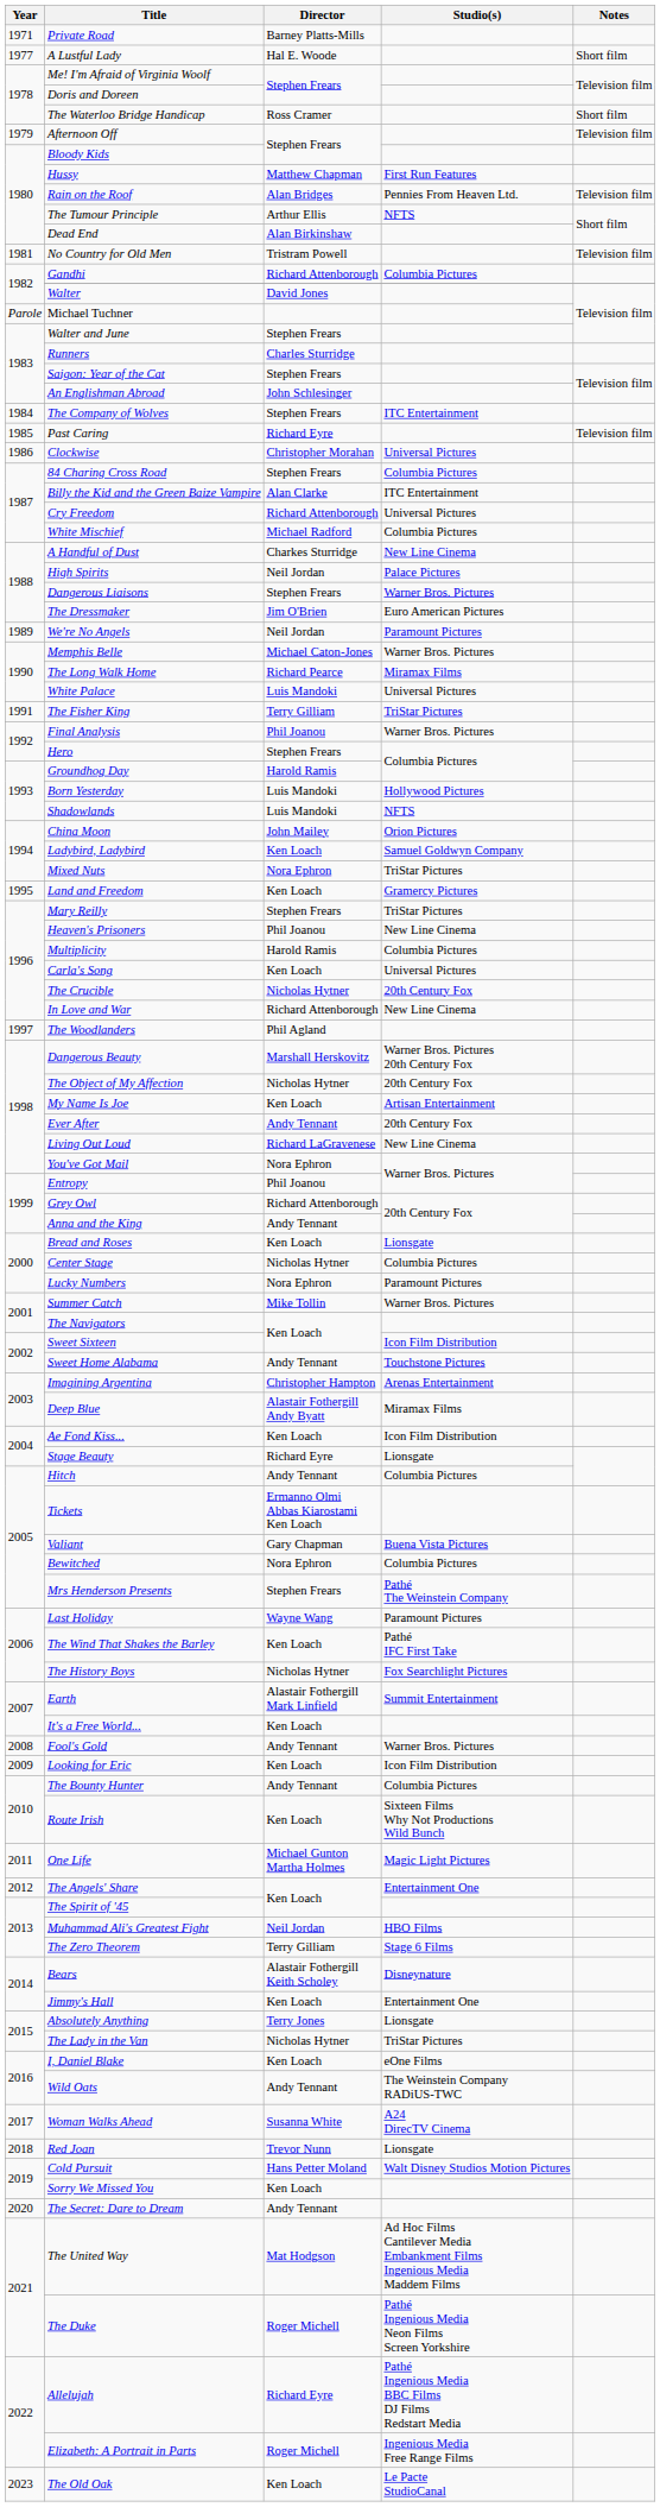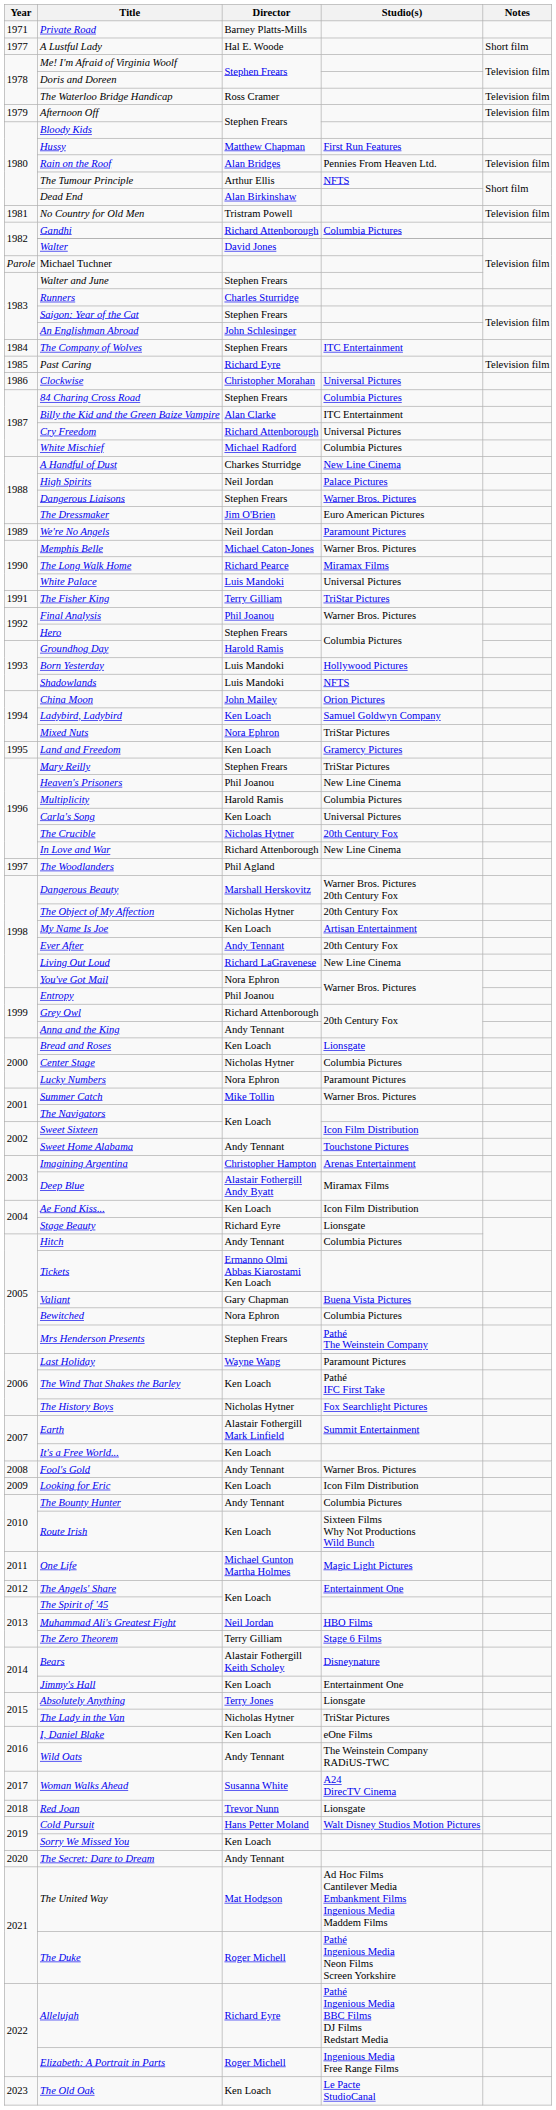 <table class="wikitable plainrowheaders">
 <tr>
 <th>Year</th>
 <th>Title</th>
 <th>Director</th>
 <th>Studio(s)</th>
 <th>Notes</th>
 </tr>
 <tr>
 <td>1971</td>
 <td><em><a href='#'>Private Road</a></em></td>
 <td>Barney Platts-Mills</td>
 <td></td>
 </tr>
 <tr>
 <td>1977</td>
 <td><em>A Lustful Lady</em></td>
 <td>Hal E. Woode</td>
 <td></td>
 <td>Short film</td>
 </tr>
 <tr>
 <td rowspan=3>1978</td>
 <td><em>Me! I'm Afraid of Virginia Woolf</em></td>
 <td rowspan=2><a href='#'>Stephen Frears</a></td>
 <td></td>
 <td rowspan=2>Television film</td>
 </tr>
 <tr>
 <td><em>Doris and Doreen</em></td>
 </tr>
 <tr>
 <td><em>The Waterloo Bridge Handicap</em></td>
 <td>Ross Cramer</td>
 <td></td>
-<td>Short film</td>
+<td>Television film</td>
 </tr>
 <tr>
 <td>1979</td>
 <td><em>Afternoon Off</em></td>
 <td rowspan=2>Stephen Frears</td>
 <td></td>
 <td>Television film</td>
 </tr>
 <tr>
 <td rowspan=5>1980</td>
 <td><em><a href='#'>Bloody Kids</a></em></td>
 <td></td>
 </tr>
 <tr>
 <td><em><a href='#'>Hussy</a></em></td>
 <td><a href='#'>Matthew Chapman</a></td>
 <td><a href='#'>First Run Features</a></td>
 <td></td>
 </tr>
 <tr>
 <td><em><a href='#'>Rain on the Roof</a></em></td>
 <td><a href='#'>Alan Bridges</a></td>
 <td>Pennies From Heaven Ltd.</td>
 <td>Television film</td>
 </tr>
 <tr>
 <td><em>The Tumour Principle</em></td>
 <td>Arthur Ellis</td>
 <td><a href='#'>NFTS</a></td>
 <td rowspan=2>Short film</td>
 </tr>
 <tr>
 <td><em>Dead End</em></td>
 <td><a href='#'>Alan Birkinshaw</a></td>
 <td></td>
 </tr>
 <tr>
 <td>1981</td>
 <td><em>No Country for Old Men</em></td>
 <td>Tristram Powell</td>
 <td></td>
 <td>Television film</td>
 </tr>
 <tr>
 <td rowspan=3>1982</td>
 <td><em><a href='#'>Gandhi</a></em></td>
 <td><a href='#'>Richard Attenborough</a></td>
 <td><a href='#'>Columbia Pictures</a></td>
 <td></td>
 </tr>
 <tr>
 </tr>
 <tr>
 <td><em><a href='#'>Walter</a></em></td>
 <td><a href='#'>David Jones</a></td>
 <td></td>
 <td rowspan=3>Television film</td>
 </tr>
 <tr>
 <td><em>Parole</em></td>
 <td>Michael Tuchner</td>
 <td></td>
 </tr>
 <tr>
 <td rowspan=4>1983</td>
 <td><em>Walter and June</em></td>
 <td>Stephen Frears</td>
 <td></td>
 </tr>
 <tr>
 <td><em><a href='#'>Runners</a></em></td>
 <td><a href='#'>Charles Sturridge</a></td>
 <td></td>
 <td></td>
 </tr>
 <tr>
 <td><em><a href='#'>Saigon: Year of the Cat</a></em></td>
 <td>Stephen Frears</td>
 <td></td>
 <td rowspan=2>Television film</td>
 </tr>
 <tr>
 <td><em><a href='#'>An Englishman Abroad</a></em></td>
 <td><a href='#'>John Schlesinger</a></td>
 <td></td>
 </tr>
 <tr>
 <td>1984</td>
 <td><em><a href='#'>The Company of Wolves</a></em></td>
 <td>Stephen Frears</td>
 <td><a href='#'>ITC Entertainment</a></td>
 <td></td>
 </tr>
 <tr>
 <td>1985</td>
 <td><em>Past Caring</em></td>
 <td><a href='#'>Richard Eyre</a></td>
 <td></td>
 <td>Television film</td>
 </tr>
 <tr>
 <td>1986</td>
 <td><em><a href='#'>Clockwise</a></em></td>
 <td><a href='#'>Christopher Morahan</a></td>
 <td><a href='#'>Universal Pictures</a></td>
 <td></td>
 </tr>
 <tr>
 <td rowspan=4>1987</td>
 <td><em><a href='#'>84 Charing Cross Road</a></em></td>
 <td>Stephen Frears</td>
 <td><a href='#'>Columbia Pictures</a></td>
 <td></td>
 </tr>
 <tr>
 <td><em><a href='#'>Billy the Kid and the Green Baize Vampire</a></em></td>
 <td><a href='#'>Alan Clarke</a></td>
 <td>ITC Entertainment</td>
 <td></td>
 </tr>
 <tr>
 <td><em><a href='#'>Cry Freedom</a></em></td>
 <td><a href='#'>Richard Attenborough</a></td>
 <td>Universal Pictures</td>
 <td></td>
 </tr>
 <tr>
 <td><em><a href='#'>White Mischief</a></em></td>
 <td><a href='#'>Michael Radford</a></td>
 <td>Columbia Pictures</td>
 <td></td>
 </tr>
 <tr>
 <td rowspan=4>1988</td>
 <td><em><a href='#'>A Handful of Dust</a></em></td>
 <td>Charkes Sturridge</td>
 <td><a href='#'>New Line Cinema</a></td>
 <td></td>
 </tr>
 <tr>
 <td><em><a href='#'>High Spirits</a></em></td>
 <td>Neil Jordan</td>
 <td><a href='#'>Palace Pictures</a></td>
 <td></td>
 </tr>
 <tr>
 <td><em><a href='#'>Dangerous Liaisons</a></em></td>
 <td>Stephen Frears</td>
 <td><a href='#'>Warner Bros. Pictures</a></td>
 <td></td>
 </tr>
 <tr>
 <td><em><a href='#'>The Dressmaker</a></em></td>
 <td><a href='#'>Jim O'Brien</a></td>
 <td>Euro American Pictures</td>
 <td></td>
 </tr>
 <tr>
 <td>1989</td>
 <td><em><a href='#'>We're No Angels</a></em></td>
 <td>Neil Jordan</td>
 <td><a href='#'>Paramount Pictures</a></td>
 <td></td>
 </tr>
 <tr>
 <td rowspan=3>1990</td>
 <td><em><a href='#'>Memphis Belle</a></em></td>
 <td><a href='#'>Michael Caton-Jones</a></td>
 <td>Warner Bros. Pictures</td>
 <td></td>
 </tr>
 <tr>
 <td><em><a href='#'>The Long Walk Home</a></em></td>
 <td><a href='#'>Richard Pearce</a></td>
 <td><a href='#'>Miramax Films</a></td>
 <td></td>
 </tr>
 <tr>
 <td><em><a href='#'>White Palace</a></em></td>
 <td><a href='#'>Luis Mandoki</a></td>
 <td>Universal Pictures</td>
 <td></td>
 </tr>
 <tr>
 <td>1991</td>
 <td><em><a href='#'>The Fisher King</a></em></td>
 <td><a href='#'>Terry Gilliam</a></td>
 <td><a href='#'>TriStar Pictures</a></td>
 <td></td>
 </tr>
 <tr>
 <td rowspan=2>1992</td>
 <td><em><a href='#'>Final Analysis</a></em></td>
 <td><a href='#'>Phil Joanou</a></td>
 <td>Warner Bros. Pictures</td>
 <td></td>
 </tr>
 <tr>
 <td><em><a href='#'>Hero</a></em></td>
 <td>Stephen Frears</td>
 <td rowspan=2>Columbia Pictures</td>
 <td></td>
 </tr>
 <tr>
 <td rowspan=3>1993</td>
 <td><em><a href='#'>Groundhog Day</a></em></td>
 <td><a href='#'>Harold Ramis</a></td>
 <td></td>
 </tr>
 <tr>
 <td><em><a href='#'>Born Yesterday</a></em></td>
 <td>Luis Mandoki</td>
 <td><a href='#'>Hollywood Pictures</a></td>
 <td></td>
 </tr>
 <tr>
 <td><em><a href='#'>Shadowlands</a></em></td>
 <td>Luis Mandoki</td>
 <td><a href='#'>NFTS</a></td>
 <td></td>
 </tr>
 <tr>
 <td rowspan=3>1994</td>
 <td><em><a href='#'>China Moon</a></em></td>
 <td><a href='#'>John Mailey</a></td>
 <td><a href='#'>Orion Pictures</a></td>
 <td></td>
 </tr>
 <tr>
 <td><em><a href='#'>Ladybird, Ladybird</a></em></td>
 <td><a href='#'>Ken Loach</a></td>
 <td><a href='#'>Samuel Goldwyn Company</a></td>
 <td></td>
 </tr>
 <tr>
 <td><em><a href='#'>Mixed Nuts</a></em></td>
 <td><a href='#'>Nora Ephron</a></td>
 <td>TriStar Pictures</td>
 <td></td>
 </tr>
 <tr>
 <td>1995</td>
 <td><em><a href='#'>Land and Freedom</a></em></td>
 <td>Ken Loach</td>
 <td><a href='#'>Gramercy Pictures</a></td>
 <td></td>
 </tr>
 <tr>
 <td rowspan=6>1996</td>
 <td><em><a href='#'>Mary Reilly</a></em></td>
 <td>Stephen Frears</td>
 <td>TriStar Pictures</td>
 <td></td>
 </tr>
 <tr>
 <td><em><a href='#'>Heaven's Prisoners</a></em></td>
 <td>Phil Joanou</td>
 <td>New Line Cinema</td>
 <td></td>
 </tr>
 <tr>
 <td><em><a href='#'>Multiplicity</a></em></td>
 <td>Harold Ramis</td>
 <td>Columbia Pictures</td>
 <td></td>
 </tr>
 <tr>
 <td><em><a href='#'>Carla's Song</a></em></td>
 <td>Ken Loach</td>
 <td>Universal Pictures</td>
 <td></td>
 </tr>
 <tr>
 <td><em><a href='#'>The Crucible</a></em></td>
 <td><a href='#'>Nicholas Hytner</a></td>
 <td><a href='#'>20th Century Fox</a></td>
 <td></td>
 </tr>
 <tr>
 <td><em><a href='#'>In Love and War</a></em></td>
 <td>Richard Attenborough</td>
 <td>New Line Cinema</td>
 <td></td>
 </tr>
 <tr>
 <td>1997</td>
 <td><em><a href='#'>The Woodlanders</a></em></td>
 <td>Phil Agland</td>
 <td></td>
 <td></td>
 </tr>
 <tr>
 <td rowspan=6>1998</td>
 <td><em><a href='#'>Dangerous Beauty</a></em></td>
 <td><a href='#'>Marshall Herskovitz</a></td>
 <td>Warner Bros. Pictures<br>20th Century Fox</td>
 <td></td>
 </tr>
 <tr>
 <td><em><a href='#'>The Object of My Affection</a></em></td>
 <td>Nicholas Hytner</td>
 <td>20th Century Fox</td>
 <td></td>
 </tr>
 <tr>
 <td><em><a href='#'>My Name Is Joe</a></em></td>
 <td>Ken Loach</td>
 <td><a href='#'>Artisan Entertainment</a></td>
 <td></td>
 </tr>
 <tr>
 <td><em><a href='#'>Ever After</a></em></td>
 <td><a href='#'>Andy Tennant</a></td>
 <td>20th Century Fox</td>
 <td></td>
 </tr>
 <tr>
 <td><em><a href='#'>Living Out Loud</a></em></td>
 <td><a href='#'>Richard LaGravenese</a></td>
 <td>New Line Cinema</td>
 <td></td>
 </tr>
 <tr>
 <td><em><a href='#'>You've Got Mail</a></em></td>
 <td>Nora Ephron</td>
 <td rowspan=2>Warner Bros. Pictures</td>
 <td></td>
 </tr>
 <tr>
 <td rowspan=3>1999</td>
 <td><em><a href='#'>Entropy</a></em></td>
 <td>Phil Joanou</td>
 <td></td>
 </tr>
 <tr>
 <td><em><a href='#'>Grey Owl</a></em></td>
 <td>Richard Attenborough</td>
 <td rowspan=2>20th Century Fox</td>
 <td></td>
 </tr>
 <tr>
 <td><em><a href='#'>Anna and the King</a></em></td>
 <td>Andy Tennant</td>
 <td></td>
 </tr>
 <tr>
 <td rowspan=3>2000</td>
 <td><em><a href='#'>Bread and Roses</a></em></td>
 <td>Ken Loach</td>
 <td><a href='#'>Lionsgate</a></td>
 <td></td>
 </tr>
 <tr>
 <td><em><a href='#'>Center Stage</a></em></td>
 <td>Nicholas Hytner</td>
 <td>Columbia Pictures</td>
 <td></td>
 </tr>
 <tr>
 <td><em><a href='#'>Lucky Numbers</a></em></td>
 <td>Nora Ephron</td>
 <td>Paramount Pictures</td>
 <td></td>
 </tr>
 <tr>
 <td rowspan=2>2001</td>
 <td><em><a href='#'>Summer Catch</a></em></td>
 <td><a href='#'>Mike Tollin</a></td>
 <td>Warner Bros. Pictures</td>
 <td></td>
 </tr>
 <tr>
 <td><em><a href='#'>The Navigators</a></em></td>
 <td rowspan=2>Ken Loach</td>
 <td></td>
 <td></td>
 </tr>
 <tr>
 <td rowspan=2>2002</td>
 <td><em><a href='#'>Sweet Sixteen</a></em></td>
 <td><a href='#'>Icon Film Distribution</a></td>
 <td></td>
 </tr>
 <tr>
 <td><em><a href='#'>Sweet Home Alabama</a></em></td>
 <td>Andy Tennant</td>
 <td><a href='#'>Touchstone Pictures</a></td>
 <td></td>
 </tr>
 <tr>
 <td rowspan=2>2003</td>
 <td><em><a href='#'>Imagining Argentina</a></em></td>
 <td><a href='#'>Christopher Hampton</a></td>
 <td><a href='#'>Arenas Entertainment</a></td>
 <td></td>
 </tr>
 <tr>
 <td><em><a href='#'>Deep Blue</a></em></td>
 <td><a href='#'>Alastair Fothergill</a><br><a href='#'>Andy Byatt</a></td>
 <td>Miramax Films</td>
 <td></td>
 </tr>
 <tr>
 <td rowspan=2>2004</td>
 <td><em><a href='#'>Ae Fond Kiss...</a></em></td>
 <td>Ken Loach</td>
 <td>Icon Film Distribution</td>
 <td></td>
 </tr>
 <tr>
 <td><em><a href='#'>Stage Beauty</a></em></td>
 <td>Richard Eyre</td>
 <td>Lionsgate</td>
 </tr>
 <tr>
 <td rowspan=5>2005</td>
 <td><em><a href='#'>Hitch</a></em></td>
 <td>Andy Tennant</td>
 <td>Columbia Pictures</td>
 </tr>
 <tr>
 <td><em><a href='#'>Tickets</a></em></td>
 <td><a href='#'>Ermanno Olmi</a><br><a href='#'>Abbas Kiarostami</a><br>Ken Loach</td>
 <td></td>
 <td></td>
 </tr>
 <tr>
 <td><em><a href='#'>Valiant</a></em></td>
 <td>Gary Chapman</td>
 <td><a href='#'>Buena Vista Pictures</a></td>
 <td></td>
 </tr>
 <tr>
 <td><em><a href='#'>Bewitched</a></em></td>
 <td>Nora Ephron</td>
 <td>Columbia Pictures</td>
 <td></td>
 </tr>
 <tr>
 <td><em><a href='#'>Mrs Henderson Presents</a></em></td>
 <td>Stephen Frears</td>
 <td><a href='#'>Pathé</a><br><a href='#'>The Weinstein Company</a></td>
 <td></td>
 </tr>
 <tr>
 <td rowspan=3>2006</td>
 <td><em><a href='#'>Last Holiday</a></em></td>
 <td><a href='#'>Wayne Wang</a></td>
 <td>Paramount Pictures</td>
 <td></td>
 </tr>
 <tr>
 <td><em><a href='#'>The Wind That Shakes the Barley</a></em></td>
 <td>Ken Loach</td>
 <td>Pathé<br><a href='#'>IFC First Take</a></td>
 <td></td>
 </tr>
 <tr>
 <td><em><a href='#'>The History Boys</a></em></td>
 <td>Nicholas Hytner</td>
 <td><a href='#'>Fox Searchlight Pictures</a></td>
 <td></td>
 </tr>
 <tr>
 <td rowspan=2>2007</td>
 <td><em><a href='#'>Earth</a></em></td>
 <td>Alastair Fothergill<br><a href='#'>Mark Linfield</a></td>
 <td><a href='#'>Summit Entertainment</a></td>
 <td></td>
 </tr>
 <tr>
 <td><em><a href='#'>It's a Free World...</a></em></td>
 <td>Ken Loach</td>
 <td></td>
 <td></td>
 </tr>
 <tr>
 <td>2008</td>
 <td><em><a href='#'>Fool's Gold</a></em></td>
 <td>Andy Tennant</td>
 <td>Warner Bros. Pictures</td>
 <td></td>
 </tr>
 <tr>
 <td>2009</td>
 <td><em><a href='#'>Looking for Eric</a></em></td>
 <td>Ken Loach</td>
 <td>Icon Film Distribution</td>
 <td></td>
 </tr>
 <tr>
 <td rowspan=2>2010</td>
 <td><em><a href='#'>The Bounty Hunter</a></em></td>
 <td>Andy Tennant</td>
 <td>Columbia Pictures</td>
 <td></td>
 </tr>
 <tr>
 <td><em><a href='#'>Route Irish</a></em></td>
 <td>Ken Loach</td>
 <td>Sixteen Films <br> Why Not Productions <br> <a href='#'>Wild Bunch</a></td>
 <td></td>
 </tr>
 <tr>
 <td>2011</td>
 <td><em><a href='#'>One Life</a></em></td>
 <td><a href='#'>Michael Gunton</a><br><a href='#'>Martha Holmes</a></td>
 <td><a href='#'>Magic Light Pictures</a></td>
 <td></td>
 </tr>
 <tr>
 <td>2012</td>
 <td><em><a href='#'>The Angels' Share</a></em></td>
 <td rowspan=2>Ken Loach</td>
 <td><a href='#'>Entertainment One</a></td>
 <td></td>
 </tr>
 <tr>
 <td rowspan=3>2013</td>
 <td><em><a href='#'>The Spirit of '45</a></em></td>
 <td></td>
 <td></td>
 </tr>
 <tr>
 <td><em><a href='#'>Muhammad Ali's Greatest Fight</a></em></td>
 <td><a href='#'>Neil Jordan</a></td>
 <td><a href='#'>HBO Films</a></td>
 <td></td>
 </tr>
 <tr>
 <td><em><a href='#'>The Zero Theorem</a></em></td>
 <td>Terry Gilliam</td>
 <td><a href='#'>Stage 6 Films</a></td>
 <td></td>
 </tr>
 <tr>
 <td rowspan=2>2014</td>
 <td><em><a href='#'>Bears</a></em></td>
 <td>Alastair Fothergill<br><a href='#'>Keith Scholey</a></td>
 <td><a href='#'>Disneynature</a></td>
 <td></td>
 </tr>
 <tr>
 <td><em><a href='#'>Jimmy's Hall</a></em></td>
 <td>Ken Loach</td>
 <td>Entertainment One</td>
 <td></td>
 </tr>
 <tr>
 <td rowspan=2>2015</td>
 <td><em><a href='#'>Absolutely Anything</a></em></td>
 <td><a href='#'>Terry Jones</a></td>
 <td>Lionsgate</td>
 <td></td>
 </tr>
 <tr>
 <td><em><a href='#'>The Lady in the Van</a></em></td>
 <td>Nicholas Hytner</td>
 <td>TriStar Pictures</td>
 <td></td>
 </tr>
 <tr>
 <td rowspan=2>2016</td>
 <td><em><a href='#'>I, Daniel Blake</a></em></td>
 <td>Ken Loach</td>
 <td>eOne Films</td>
 <td></td>
 </tr>
 <tr>
 <td><em><a href='#'>Wild Oats</a></em></td>
 <td>Andy Tennant</td>
 <td>The Weinstein Company<br>RADiUS-TWC</td>
 <td></td>
 </tr>
 <tr>
 <td>2017</td>
 <td><em><a href='#'>Woman Walks Ahead</a></em></td>
 <td><a href='#'>Susanna White</a></td>
 <td><a href='#'>A24</a><br><a href='#'>DirecTV Cinema</a></td>
 <td></td>
 </tr>
 <tr>
 <td>2018</td>
 <td><em><a href='#'>Red Joan</a></em></td>
 <td><a href='#'>Trevor Nunn</a></td>
 <td>Lionsgate</td>
 <td></td>
 </tr>
 <tr>
 <td rowspan=2>2019</td>
 <td><em><a href='#'>Cold Pursuit</a></em></td>
 <td><a href='#'>Hans Petter Moland</a></td>
 <td><a href='#'>Walt Disney Studios Motion Pictures</a></td>
 <td></td>
 </tr>
 <tr>
 <td><em><a href='#'>Sorry We Missed You</a></em></td>
 <td>Ken Loach</td>
 <td></td>
 <td></td>
 </tr>
 <tr>
 <td>2020</td>
 <td><em><a href='#'>The Secret: Dare to Dream</a></em></td>
 <td>Andy Tennant</td>
 <td></td>
 </tr>
 <tr>
 <td rowspan=2>2021</td>
 <td><em>The United Way</em></td>
 <td><a href='#'>Mat Hodgson</a></td>
 <td>Ad Hoc Films <br> Cantilever Media <br> <a href='#'>Embankment Films</a> <br> <a href='#'>Ingenious Media</a> <br> Maddem Films</td>
 <td></td>
 </tr>
 <tr>
 <td><em><a href='#'>The Duke</a></em></td>
 <td><a href='#'>Roger Michell</a></td>
 <td><a href='#'>Pathé</a> <br> <a href='#'>Ingenious Media</a> <br> Neon Films <br> Screen Yorkshire</td>
 <td></td>
 </tr>
 <tr>
 <td rowspan=2>2022</td>
 <td><em><a href='#'>Allelujah</a></em></td>
 <td><a href='#'>Richard Eyre</a></td>
 <td><a href='#'>Pathé</a> <br> <a href='#'>Ingenious Media</a> <br> <a href='#'>BBC Films</a> <br> DJ Films <br> Redstart Media</td>
 <td></td>
 </tr>
 <tr>
 <td><em><a href='#'>Elizabeth: A Portrait in Parts</a></em></td>
 <td><a href='#'>Roger Michell</a></td>
 <td><a href='#'>Ingenious Media</a> <br> Free Range Films</td>
 <td></td>
 </tr>
 <tr>
 <td rowspan=2>2023</td>
 <td><em><a href='#'>The Old Oak</a></em></td>
 <td>Ken Loach</td>
 <td><a href='#'>Le Pacte</a> <br> <a href='#'>StudioCanal</a></td>
 </tr>
 </table>
